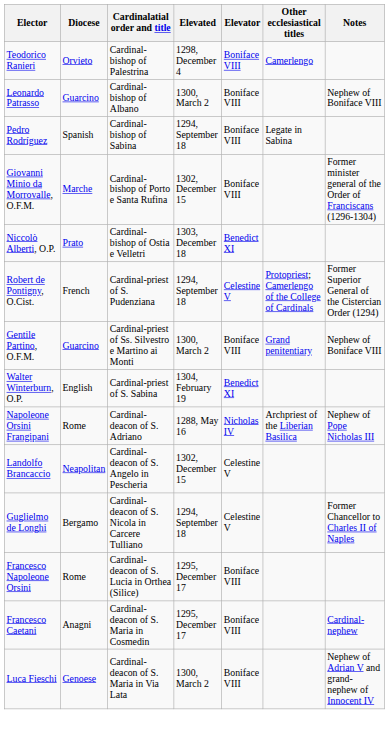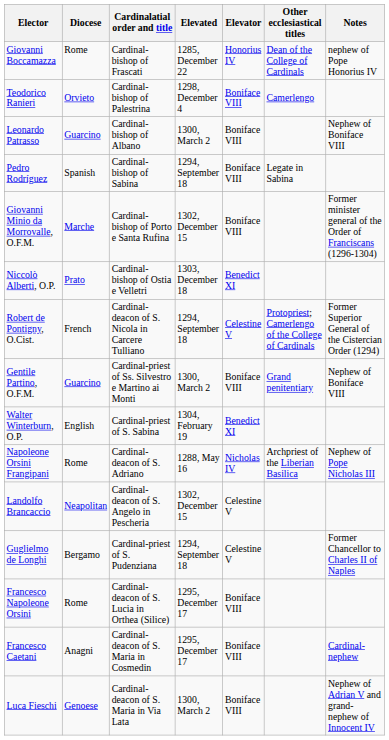 <table class="wikitable sortable collapsible" style="width:100%">
 <tr>
 <th width="*">Elector</th>
 <th width="*">Diocese</th>
 <th width="*">Cardinalatial order and <a href='#'>title</a></th>
 <th width="*">Elevated</th>
 <th width="*">Elevator</th>
 <th width="*">Other ecclesiastical titles</th>
 <th width="*">Notes</th>
+</tr>
+<tr valign="top">
+<td><a href='#'>Giovanni Boccamazza</a></td>
+<td>Rome</td>
+<td>Cardinal-bishop of Frascati</td>
+<td>1285, December 22</td>
+<td><a href='#'>Honorius IV</a></td>
+<td><a href='#'>Dean of the College of Cardinals</a></td>
+<td>nephew of Pope Honorius IV</td>
 </tr>
 <tr>
 <td><a href='#'>Teodorico Ranieri</a></td>
 <td><a href='#'>Orvieto</a></td>
 <td>Cardinal-bishop of Palestrina</td>
 <td>1298, December 4</td>
 <td><a href='#'>Boniface VIII</a></td>
 <td><a href='#'>Camerlengo</a></td>
 <td></td>
 </tr>
 <tr>
 <td><a href='#'>Leonardo Patrasso</a></td>
 <td><a href='#'>Guarcino</a></td>
 <td>Cardinal-bishop of Albano</td>
 <td>1300, March 2</td>
 <td>Boniface VIII</td>
 <td></td>
 <td>Nephew of Boniface VIII</td>
 </tr>
 <tr>
 <td><a href='#'>Pedro Rodríguez</a></td>
 <td>Spanish</td>
 <td>Cardinal-bishop of Sabina</td>
 <td>1294, September 18</td>
 <td>Boniface VIII</td>
 <td>Legate in Sabina</td>
 <td></td>
 </tr>
 <tr>
 <td><a href='#'>Giovanni Minio da Morrovalle</a>, O.F.M.</td>
 <td><a href='#'>Marche</a></td>
 <td>Cardinal-bishop of Porto e Santa Rufina</td>
 <td>1302, December 15</td>
 <td>Boniface VIII</td>
 <td></td>
 <td>Former minister general of the Order of <a href='#'>Franciscans</a> (1296-1304)</td>
 </tr>
 <tr>
 <td><a href='#'>Niccolò Alberti</a>, O.P.</td>
 <td><a href='#'>Prato</a></td>
 <td>Cardinal-bishop of Ostia e Velletri</td>
 <td>1303, December 18</td>
 <td><a href='#'>Benedict XI</a></td>
 <td></td>
 <td></td>
 </tr>
 <tr>
 <td><a href='#'>Robert de Pontigny</a>, O.Cist.</td>
 <td>French</td>
-<td>Cardinal-priest of S. Pudenziana</td>
+<td>Cardinal-deacon of S. Nicola in Carcere Tulliano</td>
 <td>1294, September 18</td>
 <td><a href='#'>Celestine V</a></td>
 <td><a href='#'>Protopriest</a>;<br> <a href='#'>Camerlengo of the College of Cardinals</a></td>
 <td>Former Superior General of the Cistercian Order (1294)</td>
 </tr>
 <tr>
 <td><a href='#'>Gentile Partino</a>, O.F.M.</td>
 <td><a href='#'>Guarcino</a></td>
 <td>Cardinal-priest of Ss. Silvestro e Martino ai Monti</td>
 <td>1300, March 2</td>
 <td>Boniface VIII</td>
 <td><a href='#'>Grand penitentiary</a></td>
 <td>Nephew of Boniface VIII</td>
 </tr>
 <tr>
 <td><a href='#'>Walter Winterburn</a>, O.P.</td>
 <td>English</td>
 <td>Cardinal-priest of S. Sabina</td>
 <td>1304, February 19</td>
 <td><a href='#'>Benedict XI</a></td>
 <td></td>
 <td></td>
 </tr>
 <tr>
 <td><a href='#'>Napoleone Orsini Frangipani</a></td>
 <td>Rome</td>
 <td>Cardinal-deacon of S. Adriano</td>
 <td>1288, May 16</td>
 <td><a href='#'>Nicholas IV</a></td>
 <td>Archpriest of the <a href='#'>Liberian Basilica</a></td>
 <td>Nephew of <a href='#'>Pope Nicholas III</a></td>
 </tr>
 <tr>
 <td><a href='#'>Landolfo Brancaccio</a></td>
 <td><a href='#'>Neapolitan</a></td>
 <td>Cardinal-deacon of S. Angelo in Pescheria</td>
 <td>1302, December 15</td>
 <td>Celestine V</td>
 <td></td>
 <td></td>
 </tr>
 <tr>
 <td><a href='#'>Guglielmo de Longhi</a></td>
 <td>Bergamo</td>
-<td>Cardinal-deacon of S. Nicola in Carcere Tulliano</td>
+<td>Cardinal-priest of S. Pudenziana</td>
 <td>1294, September 18</td>
 <td>Celestine V</td>
 <td></td>
 <td>Former Chancellor to <a href='#'>Charles II of Naples</a></td>
 </tr>
 <tr>
 <td><a href='#'>Francesco Napoleone Orsini</a></td>
 <td>Rome</td>
 <td>Cardinal-deacon of S. Lucia in Orthea (Silice)</td>
 <td>1295, December 17</td>
 <td>Boniface VIII</td>
 <td></td>
 <td></td>
 </tr>
 <tr>
 <td><a href='#'>Francesco Caetani</a></td>
 <td>Anagni</td>
 <td>Cardinal-deacon of S. Maria in Cosmedin</td>
 <td>1295, December 17</td>
 <td>Boniface VIII</td>
 <td></td>
 <td><a href='#'>Cardinal-nephew</a></td>
 </tr>
 <tr>
 <td><a href='#'>Luca Fieschi</a></td>
 <td><a href='#'>Genoese</a></td>
 <td>Cardinal-deacon of S. Maria in Via Lata</td>
 <td>1300, March 2</td>
 <td>Boniface VIII</td>
 <td></td>
 <td>Nephew of <a href='#'>Adrian V</a> and grand-nephew of <a href='#'>Innocent IV</a></td>
 </tr>
 </table>
